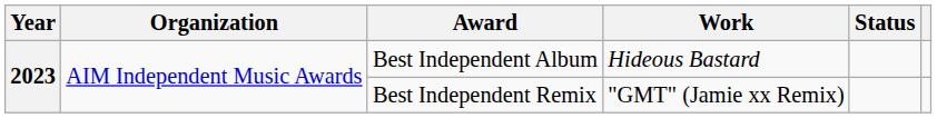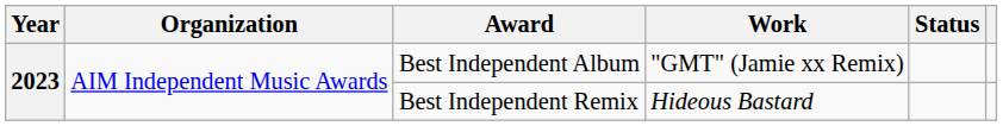 <table class="wikitable plainrowheaders">
 <tr>
 <th scope="col">Year</th>
 <th scope="col">Organization</th>
 <th scope="col">Award</th>
 <th scope="col">Work</th>
 <th scope="col">Status</th>
 <th scope="col"></th>
 </tr>
 <tr>
 <th scope="row" rowspan="2">2023</th>
 <td rowspan="2"><a href='#'>AIM Independent Music Awards</a></td>
 <td>Best Independent Album</td>
-<td><em>Hideous Bastard</em></td>
+<td>"GMT" (Jamie xx Remix)</td>
 <td></td>
 <td></td>
 </tr>
 <tr>
 <td>Best Independent Remix</td>
-<td>"GMT" (Jamie xx Remix)</td>
+<td><em>Hideous Bastard</em></td>
 <td></td>
 <td></td>
 </tr>
 </table>
